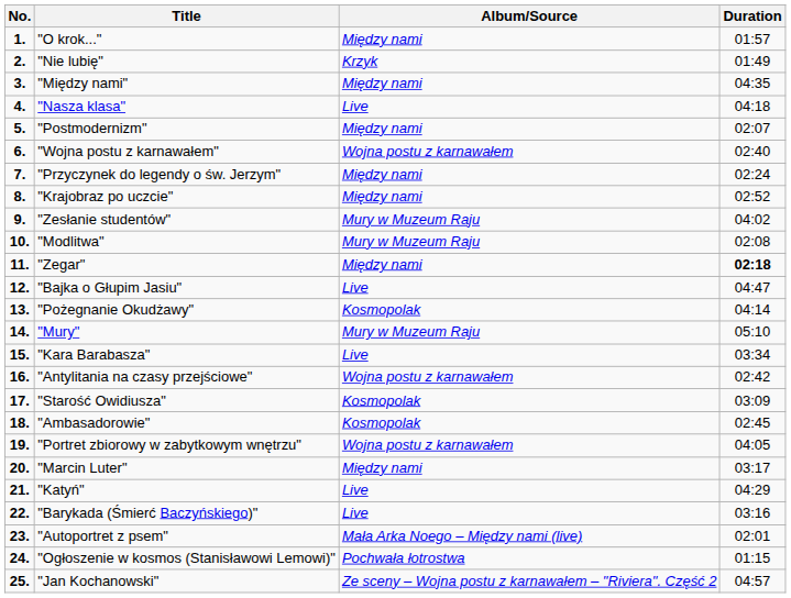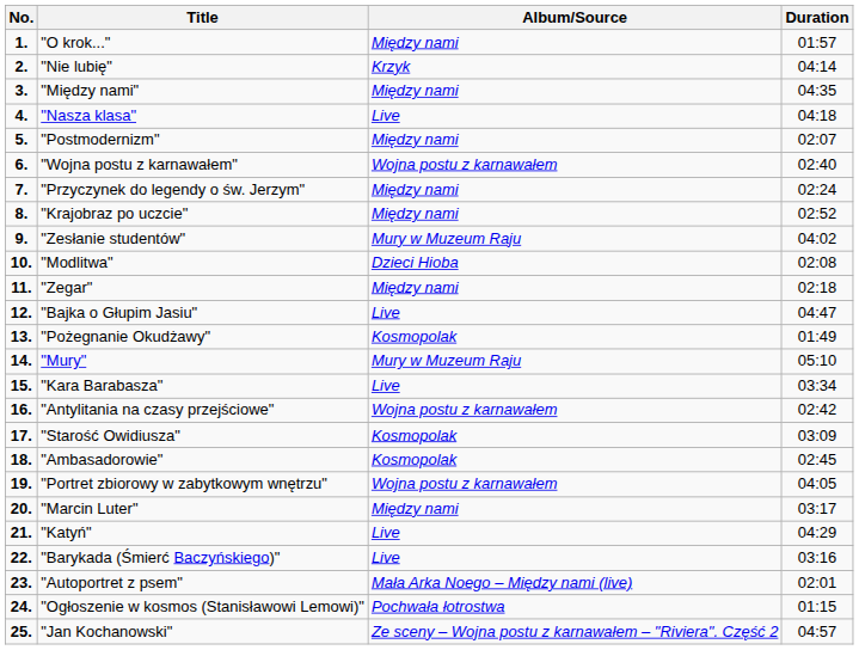 <table class="wikitable">
 <tr>
 <th>No.</th>
 <th>Title</th>
 <th>Album/Source</th>
 <th>Duration</th>
 </tr>
 <tr>
 <td style="text-align:center"><strong>1.</strong></td>
 <td>"O krok..."</td>
 <td><em><a href='#'>Między nami</a></em></td>
 <td style="text-align:center">01:57</td>
 </tr>
 <tr>
 <td style="text-align:center"><strong>2.</strong></td>
 <td>"Nie lubię"</td>
 <td><em><a href='#'>Krzyk</a></em></td>
-<td style="text-align:center">01:49</td>
+<td style="text-align:center">04:14</td>
 </tr>
 <tr>
 <td style="text-align:center"><strong>3.</strong></td>
 <td>"Między nami"</td>
 <td><em><a href='#'>Między nami</a></em></td>
 <td style="text-align:center">04:35</td>
 </tr>
 <tr>
 <td style="text-align:center"><strong>4.</strong></td>
 <td><a href='#'>"Nasza klasa"</a></td>
 <td><em><a href='#'>Live</a></em></td>
 <td style="text-align:center">04:18</td>
 </tr>
 <tr>
 <td style="text-align:center"><strong>5.</strong></td>
 <td>"Postmodernizm"</td>
 <td><em><a href='#'>Między nami</a></em></td>
 <td style="text-align:center">02:07</td>
 </tr>
 <tr>
 <td style="text-align:center"><strong>6.</strong></td>
 <td>"Wojna postu z karnawałem"</td>
 <td><em><a href='#'>Wojna postu z karnawałem</a></em></td>
 <td style="text-align:center">02:40</td>
 </tr>
 <tr>
 <td style="text-align:center"><strong>7.</strong></td>
 <td>"Przyczynek do legendy o św. Jerzym"</td>
 <td><em><a href='#'>Między nami</a></em></td>
 <td style="text-align:center">02:24</td>
 </tr>
 <tr>
 <td style="text-align:center"><strong>8.</strong></td>
 <td>"Krajobraz po uczcie"</td>
 <td><em><a href='#'>Między nami</a></em></td>
 <td style="text-align:center">02:52</td>
 </tr>
 <tr>
 <td style="text-align:center"><strong>9.</strong></td>
 <td>"Zesłanie studentów"</td>
 <td><em><a href='#'>Mury w Muzeum Raju</a></em></td>
 <td style="text-align:center">04:02</td>
 </tr>
 <tr>
 <td style="text-align:center"><strong>10.</strong></td>
 <td>"Modlitwa"</td>
-<td><em><a href='#'>Mury w Muzeum Raju</a></em></td>
+<td><em><a href='#'>Dzieci Hioba</a></em></td>
 <td style="text-align:center">02:08</td>
 </tr>
 <tr>
 <td style="text-align:center"><strong>11.</strong></td>
 <td>"Zegar"</td>
 <td><em><a href='#'>Między nami</a></em></td>
-<td style="text-align:center"><strong>02:18</strong></td>
+<td style="text-align:center">02:18</td>
 </tr>
 <tr>
 <td style="text-align:center"><strong>12.</strong></td>
 <td>"Bajka o Głupim Jasiu"</td>
 <td><em><a href='#'>Live</a></em></td>
 <td style="text-align:center">04:47</td>
 </tr>
 <tr>
 <td style="text-align:center"><strong>13.</strong></td>
 <td>"Pożegnanie Okudżawy"</td>
 <td><em><a href='#'>Kosmopolak</a></em></td>
-<td style="text-align:center">04:14</td>
+<td style="text-align:center">01:49</td>
 </tr>
 <tr>
 <td style="text-align:center"><strong>14.</strong></td>
 <td><a href='#'>"Mury"</a></td>
 <td><em><a href='#'>Mury w Muzeum Raju</a></em></td>
 <td style="text-align:center">05:10</td>
 </tr>
 <tr>
 <td style="text-align:center"><strong>15.</strong></td>
 <td>"Kara Barabasza"</td>
 <td><em><a href='#'>Live</a></em></td>
 <td style="text-align:center">03:34</td>
 </tr>
 <tr>
 <td style="text-align:center"><strong>16.</strong></td>
 <td>"Antylitania na czasy przejściowe"</td>
 <td><em><a href='#'>Wojna postu z karnawałem</a></em></td>
 <td style="text-align:center">02:42</td>
 </tr>
 <tr>
 <td style="text-align:center"><strong>17.</strong></td>
 <td>"Starość Owidiusza"</td>
 <td><em><a href='#'>Kosmopolak</a></em></td>
 <td style="text-align:center">03:09</td>
 </tr>
 <tr>
 <td style="text-align:center"><strong>18.</strong></td>
 <td>"Ambasadorowie"</td>
 <td><em><a href='#'>Kosmopolak</a></em></td>
 <td style="text-align:center">02:45</td>
 </tr>
 <tr>
 <td style="text-align:center"><strong>19.</strong></td>
 <td>"Portret zbiorowy w zabytkowym wnętrzu"</td>
 <td><em><a href='#'>Wojna postu z karnawałem</a></em></td>
 <td style="text-align:center">04:05</td>
 </tr>
 <tr>
 <td style="text-align:center"><strong>20.</strong></td>
 <td>"Marcin Luter"</td>
 <td><em><a href='#'>Między nami</a></em></td>
 <td style="text-align:center">03:17</td>
 </tr>
 <tr>
 <td style="text-align:center"><strong>21.</strong></td>
 <td>"Katyń"</td>
 <td><em><a href='#'>Live</a></em></td>
 <td style="text-align:center">04:29</td>
 </tr>
 <tr>
 <td style="text-align:center"><strong>22.</strong></td>
 <td>"Barykada (Śmierć <a href='#'>Baczyńskiego</a>)"</td>
 <td><em><a href='#'>Live</a></em></td>
 <td style="text-align:center">03:16</td>
 </tr>
 <tr>
 <td style="text-align:center"><strong>23.</strong></td>
 <td>"Autoportret z psem"</td>
 <td><em><a href='#'>Mała Arka Noego – Między nami (live)</a></em></td>
 <td style="text-align:center">02:01</td>
 </tr>
 <tr>
 <td style="text-align:center"><strong>24.</strong></td>
 <td>"Ogłoszenie w kosmos (Stanisławowi Lemowi)"</td>
 <td><em><a href='#'>Pochwała łotrostwa</a></em></td>
 <td style="text-align:center">01:15</td>
 </tr>
 <tr>
 <td style="text-align:center"><strong>25.</strong></td>
 <td>"Jan Kochanowski"</td>
 <td><em><a href='#'>Ze sceny – Wojna postu z karnawałem – "Riviera". Część 2</a></em></td>
 <td style="text-align:center">04:57</td>
 </tr>
 </table>
